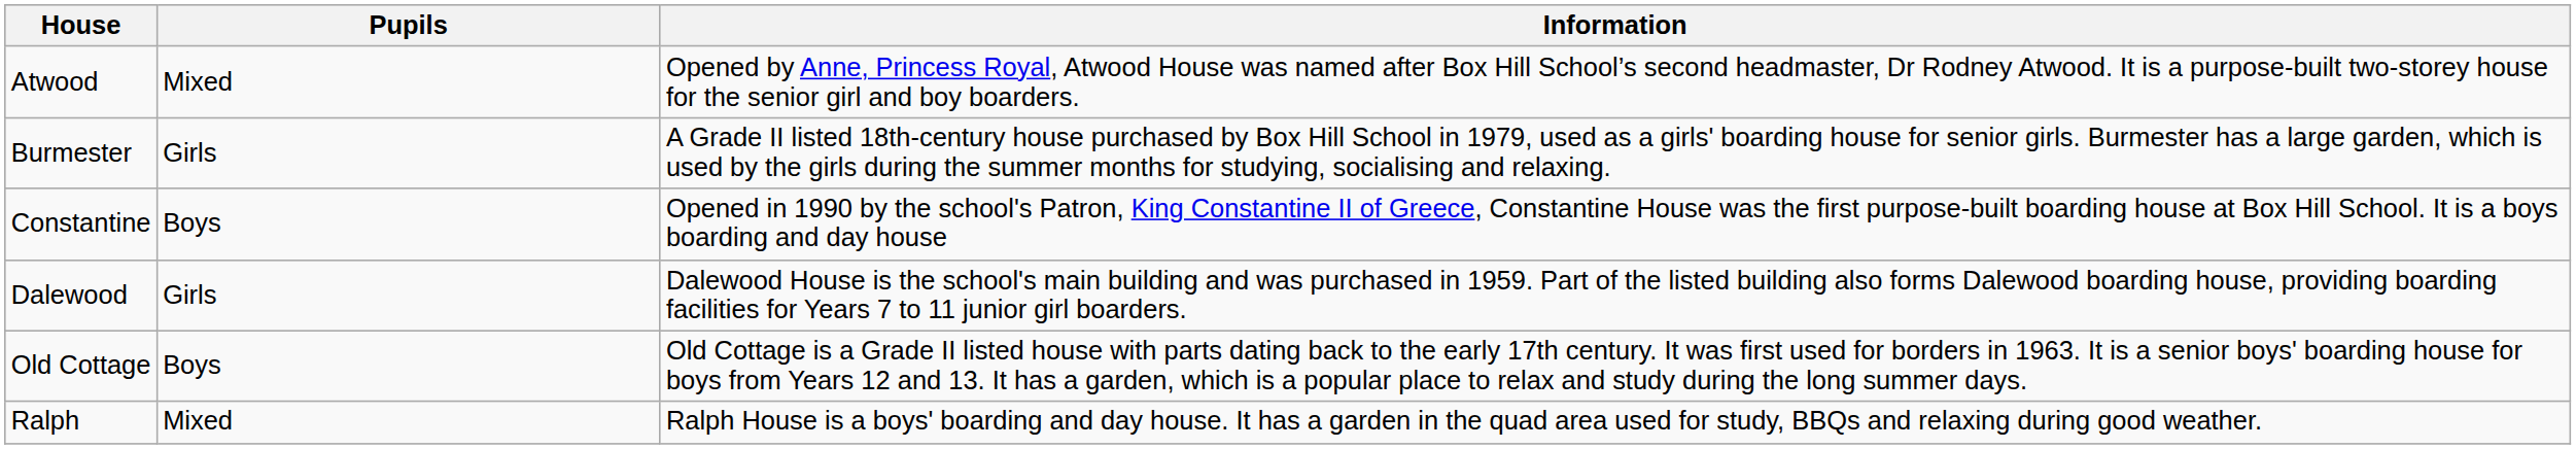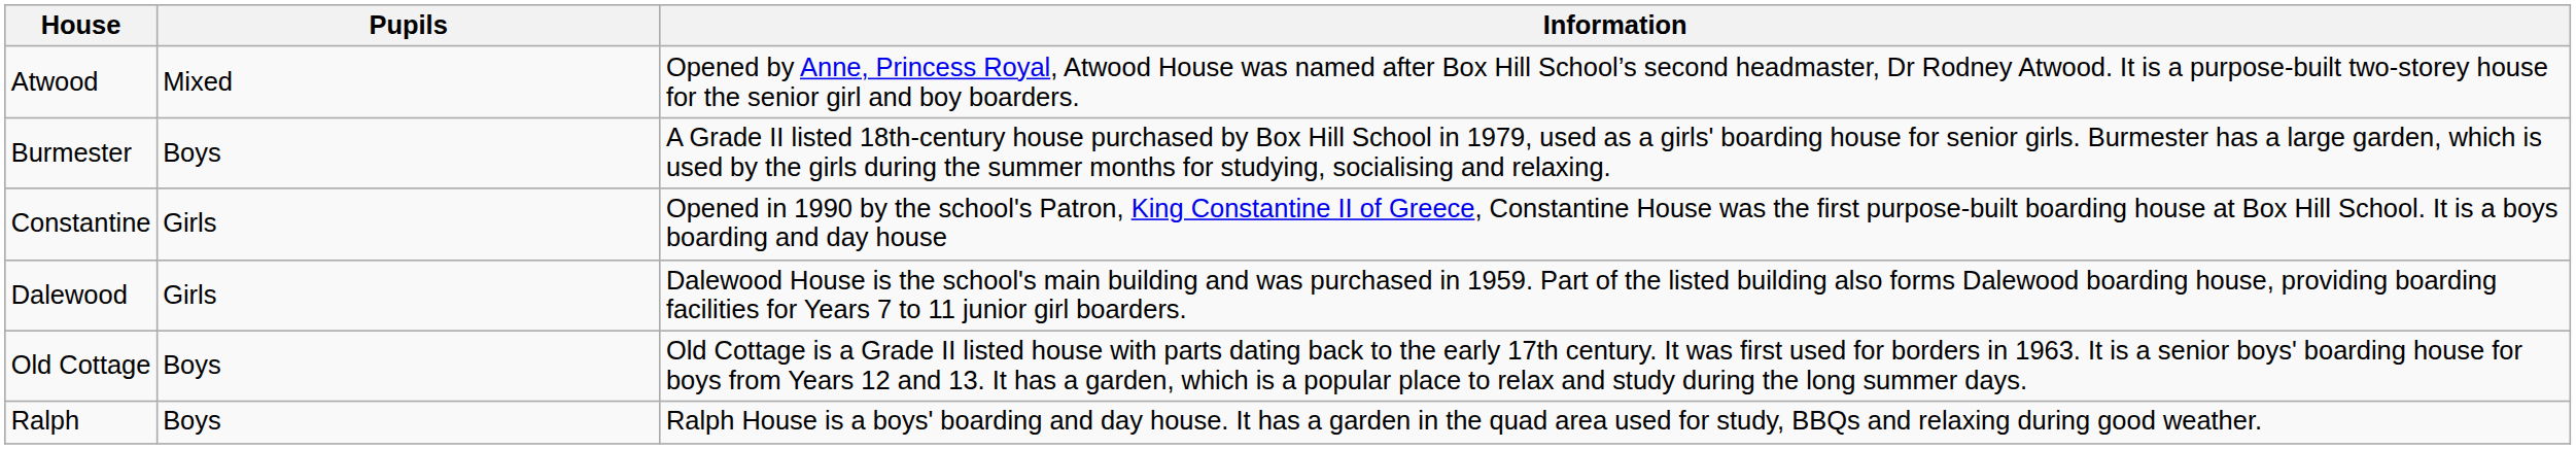 <table class="wikitable">
 <tr>
 <th>House</th>
 <th width=300px>Pupils</th>
 <th colspan="2">Information</th>
 </tr>
 <tr>
 <td>Atwood</td>
 <td>Mixed</td>
 <td>Opened by <a href='#'>Anne, Princess Royal</a>, Atwood House was named after Box Hill School’s second headmaster, Dr Rodney Atwood. It is a purpose-built two-storey house for the senior girl and boy boarders.</td>
 </tr>
 <tr>
 <td>Burmester</td>
-<td>Girls</td>
+<td>Boys</td>
 <td>A Grade II listed 18th-century house purchased by Box Hill School in 1979, used as a girls' boarding house for senior girls. Burmester has a large garden, which is used by the girls during the summer months for studying, socialising and relaxing.</td>
 </tr>
 <tr>
 <td>Constantine</td>
-<td>Boys</td>
+<td>Girls</td>
 <td>Opened in 1990 by the school's Patron, <a href='#'>King Constantine II of Greece</a>, Constantine House was the first purpose-built boarding house at Box Hill School. It is a boys boarding and day house</td>
 </tr>
 <tr>
 <td>Dalewood</td>
 <td>Girls</td>
 <td>Dalewood House is the school's main building and was purchased in 1959. Part of the listed building also forms Dalewood boarding house, providing boarding facilities for Years 7 to 11 junior girl boarders.</td>
 </tr>
 <tr>
 <td>Old Cottage</td>
 <td>Boys</td>
 <td>Old Cottage is a Grade II listed house with parts dating back to the early 17th century. It was first used for borders in 1963. It is a senior boys' boarding house for boys from Years 12 and 13. It has a garden, which is a popular place to relax and study during the long summer days.</td>
 </tr>
 <tr>
 <td>Ralph</td>
-<td>Mixed</td>
+<td>Boys</td>
 <td>Ralph House is a boys' boarding and day house. It has a garden in the quad area used for study, BBQs and relaxing during good weather.</td>
 </tr>
 </table>
